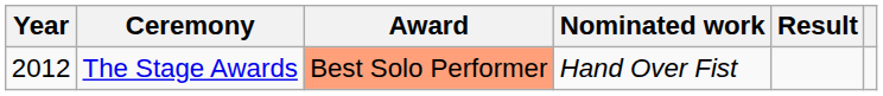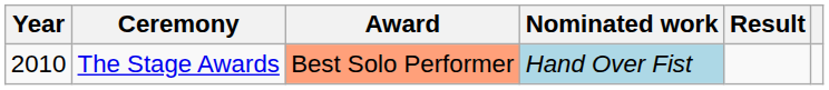 <table class="wikitable">
 <tr>
 <th>Year</th>
 <th>Ceremony</th>
 <th>Award</th>
 <th>Nominated work</th>
 <th>Result</th>
 <th></th>
 </tr>
 <tr>
-<td>2012</td>
+<td>2010</td>
 <td><a href='#'>The Stage Awards</a></td>
 <td style="background: lightsalmon;">Best Solo Performer</td>
-<td><em>Hand Over Fist</em></td>
+<td style="background: lightblue;"><em>Hand Over Fist</em></td>
 <td></td>
 <td align="center"></td>
 </tr>
 </table>
